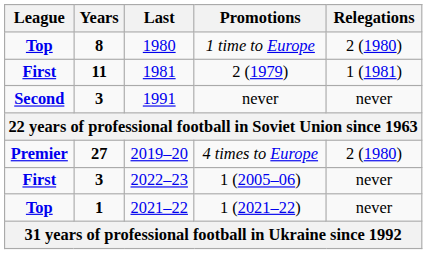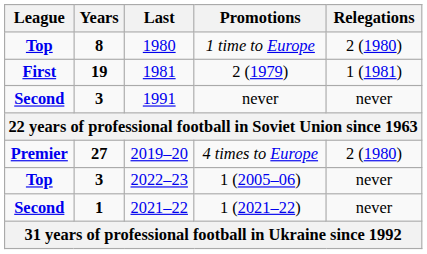 <table class="wikitable sortable" style="font-size:90%; text-align: center;">
 <tr>
 <th>League</th>
 <th>Years</th>
 <th>Last</th>
 <th>Promotions</th>
 <th>Relegations</th>
 </tr>
 <tr>
 <td align=center><strong><a href='#'>Top</a></strong></td>
 <td><strong>8</strong></td>
 <td><a href='#'>1980</a></td>
 <td><em>1 time to <a href='#'>Europe</a></em></td>
 <td> 2 (<a href='#'>1980</a>)</td>
 </tr>
 <tr>
 <td align=center><strong><a href='#'>First</a></strong></td>
-<td><strong>11</strong></td>
+<td><strong>19</strong></td>
 <td><a href='#'>1981</a></td>
 <td> 2 (<a href='#'>1979</a>)</td>
 <td> 1 (<a href='#'>1981</a>)</td>
 </tr>
 <tr>
 <td align=center><strong><a href='#'>Second</a></strong></td>
 <td><strong>3</strong></td>
 <td><a href='#'>1991</a></td>
 <td>never</td>
 <td>never</td>
 </tr>
 <tr>
 <th colspan=5>22 years of professional football in Soviet Union since 1963</th>
 </tr>
 <tr>
 <td align=center><strong><a href='#'>Premier</a></strong></td>
 <td><strong>27</strong></td>
 <td><a href='#'>2019–20</a></td>
 <td><em>4 times to <a href='#'>Europe</a></em></td>
 <td> 2 (<a href='#'>1980</a>)</td>
 </tr>
 <tr>
-<td align=center><strong><a href='#'>First</a></strong></td>
+<td align=center><strong><a href='#'>Top</a></strong></td>
 <td><strong>3</strong></td>
 <td><a href='#'>2022–23</a></td>
 <td> 1 (<a href='#'>2005–06</a>)</td>
 <td>never</td>
 </tr>
 <tr>
-<td align=center><strong><a href='#'>Top</a></strong></td>
+<td align=center><strong><a href='#'>Second</a></strong></td>
 <td><strong>1</strong></td>
 <td><a href='#'>2021–22</a></td>
 <td> 1 (<a href='#'>2021–22</a>)</td>
 <td>never</td>
 </tr>
 <tr>
 <th colspan=5>31 years of professional football in Ukraine since 1992</th>
 </tr>
 </table>
